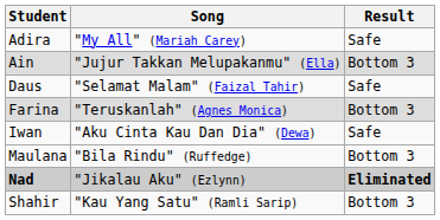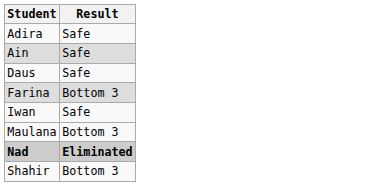 <table class="wikitable" style="font-size:90%;">
 <tr>
 <th>Student</th>
-<th>Song</th>
 <th>Result</th>
 </tr>
 <tr>
 <td>Adira</td>
-<td>"<a href='#'>My All</a>" <small>(<a href='#'>Mariah Carey</a>)</small></td>
 <td>Safe</td>
 </tr>
 <tr bgcolor="#DDDDDD">
 <td>Ain</td>
-<td>"Jujur Takkan Melupakanmu" <small>(<a href='#'>Ella</a>)</small></td>
-<td>Bottom 3</td>
+<td>Safe</td>
 </tr>
 <tr>
 <td>Daus</td>
-<td>"Selamat Malam" <small>(<a href='#'>Faizal Tahir</a>)</small></td>
 <td>Safe</td>
 </tr>
 <tr bgcolor="#DDDDDD">
 <td>Farina</td>
-<td>"Teruskanlah" <small>(<a href='#'>Agnes Monica</a>)</small></td>
 <td>Bottom 3</td>
 </tr>
 <tr>
 <td>Iwan</td>
-<td>"Aku Cinta Kau Dan Dia" <small>(<a href='#'>Dewa</a>)</small></td>
 <td>Safe</td>
 </tr>
 <tr>
 <td>Maulana</td>
-<td>"Bila Rindu" <small>(Ruffedge)</small></td>
 <td>Bottom 3</td>
 </tr>
 <tr bgcolor="#CCCCCC">
 <td><strong>Nad</strong></td>
-<td>"Jikalau Aku" <small>(Ezlynn)</small></td>
 <td><strong>Eliminated</strong></td>
 </tr>
 <tr>
 <td>Shahir</td>
-<td>"Kau Yang Satu" <small>(Ramli Sarip)</small></td>
 <td>Bottom 3</td>
 </tr>
 </table>
